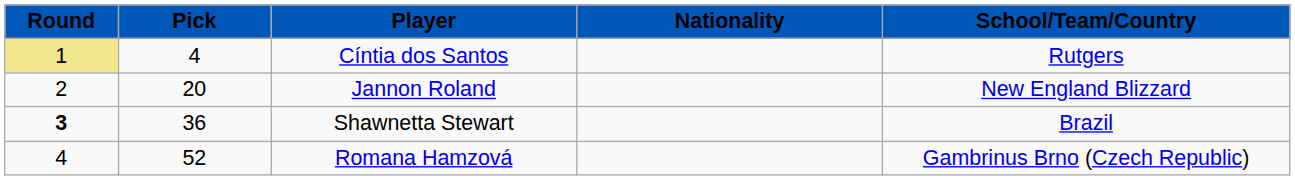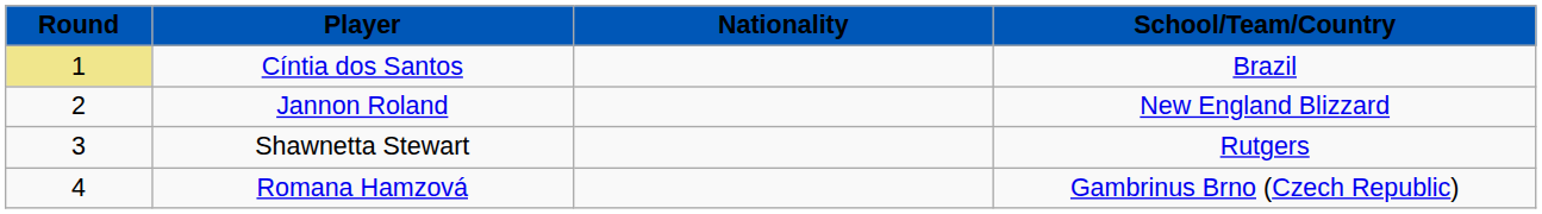 <table class="wikitable" style="text-align:center; width:60em">
 <tr>
 <th style="background: #0057B7" width="2%"><span>Round</span></th>
-<th style="background: #0057B7" width="5%"><span>Pick</span></th>
 <th style="background: #0057B7" width="10%"><span>Player</span></th>
 <th style="background: #0057B7" width="10%"><span>Nationality</span></th>
 <th style="background: #0057B7" width="10%"><span>School/Team/Country</span></th>
 </tr>
 <tr>
 <td style="background: khaki;">1</td>
-<td>4</td>
 <td><a href='#'>Cíntia dos Santos</a></td>
 <td></td>
-<td><a href='#'>Rutgers</a></td>
+<td><a href='#'>Brazil</a></td>
 </tr>
 <tr>
 <td>2</td>
-<td>20</td>
 <td><a href='#'>Jannon Roland</a></td>
 <td></td>
 <td><a href='#'>New England Blizzard</a></td>
 </tr>
 <tr>
-<td><strong>3</strong></td>
-<td>36</td>
+<td>3</td>
 <td>Shawnetta Stewart</td>
 <td></td>
-<td><a href='#'>Brazil</a></td>
+<td><a href='#'>Rutgers</a></td>
 </tr>
 <tr>
 <td>4</td>
-<td>52</td>
 <td><a href='#'>Romana Hamzová</a></td>
 <td></td>
 <td><a href='#'>Gambrinus Brno</a> (<a href='#'>Czech Republic</a>)</td>
 </tr>
 </table>
